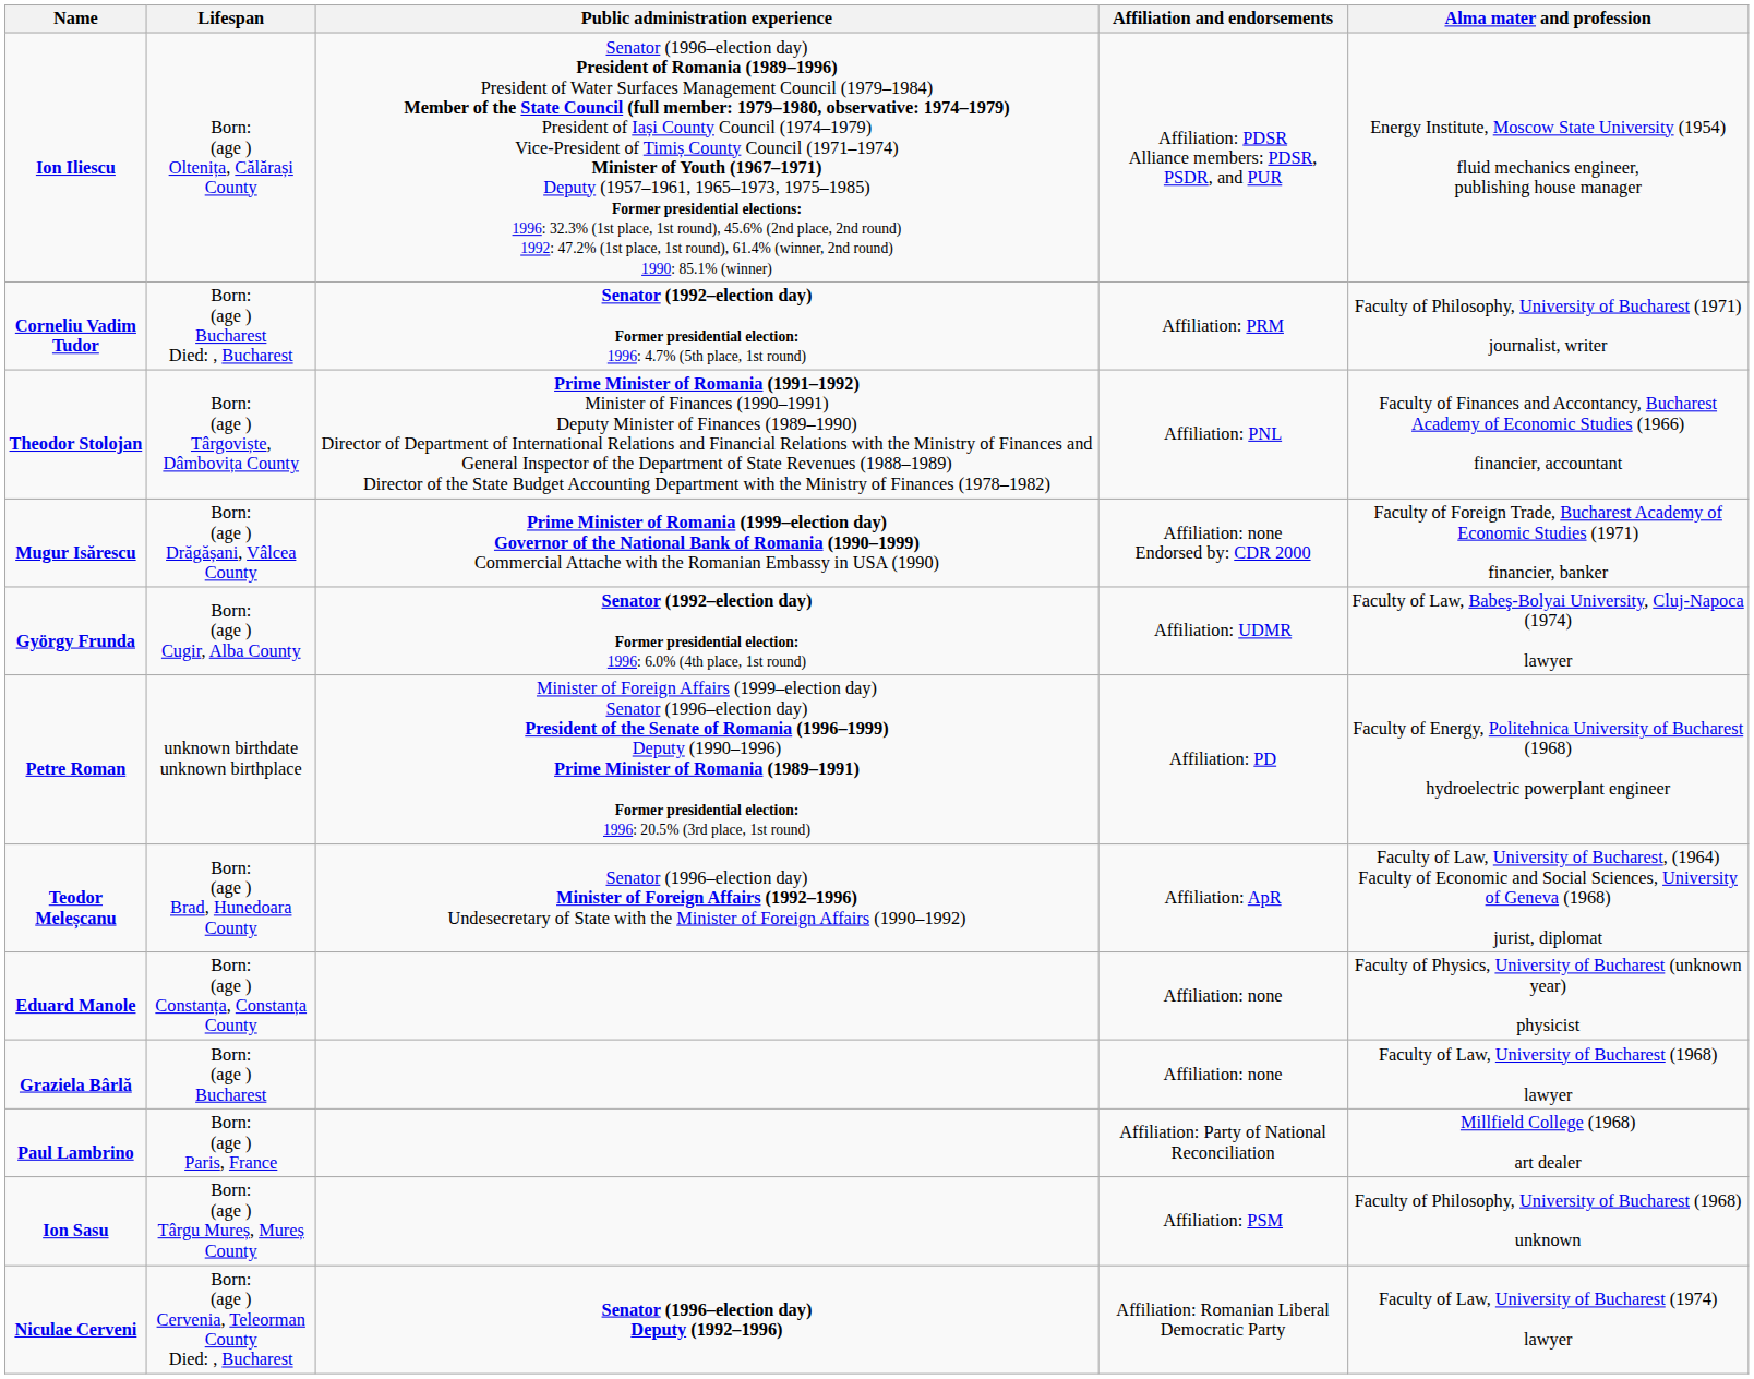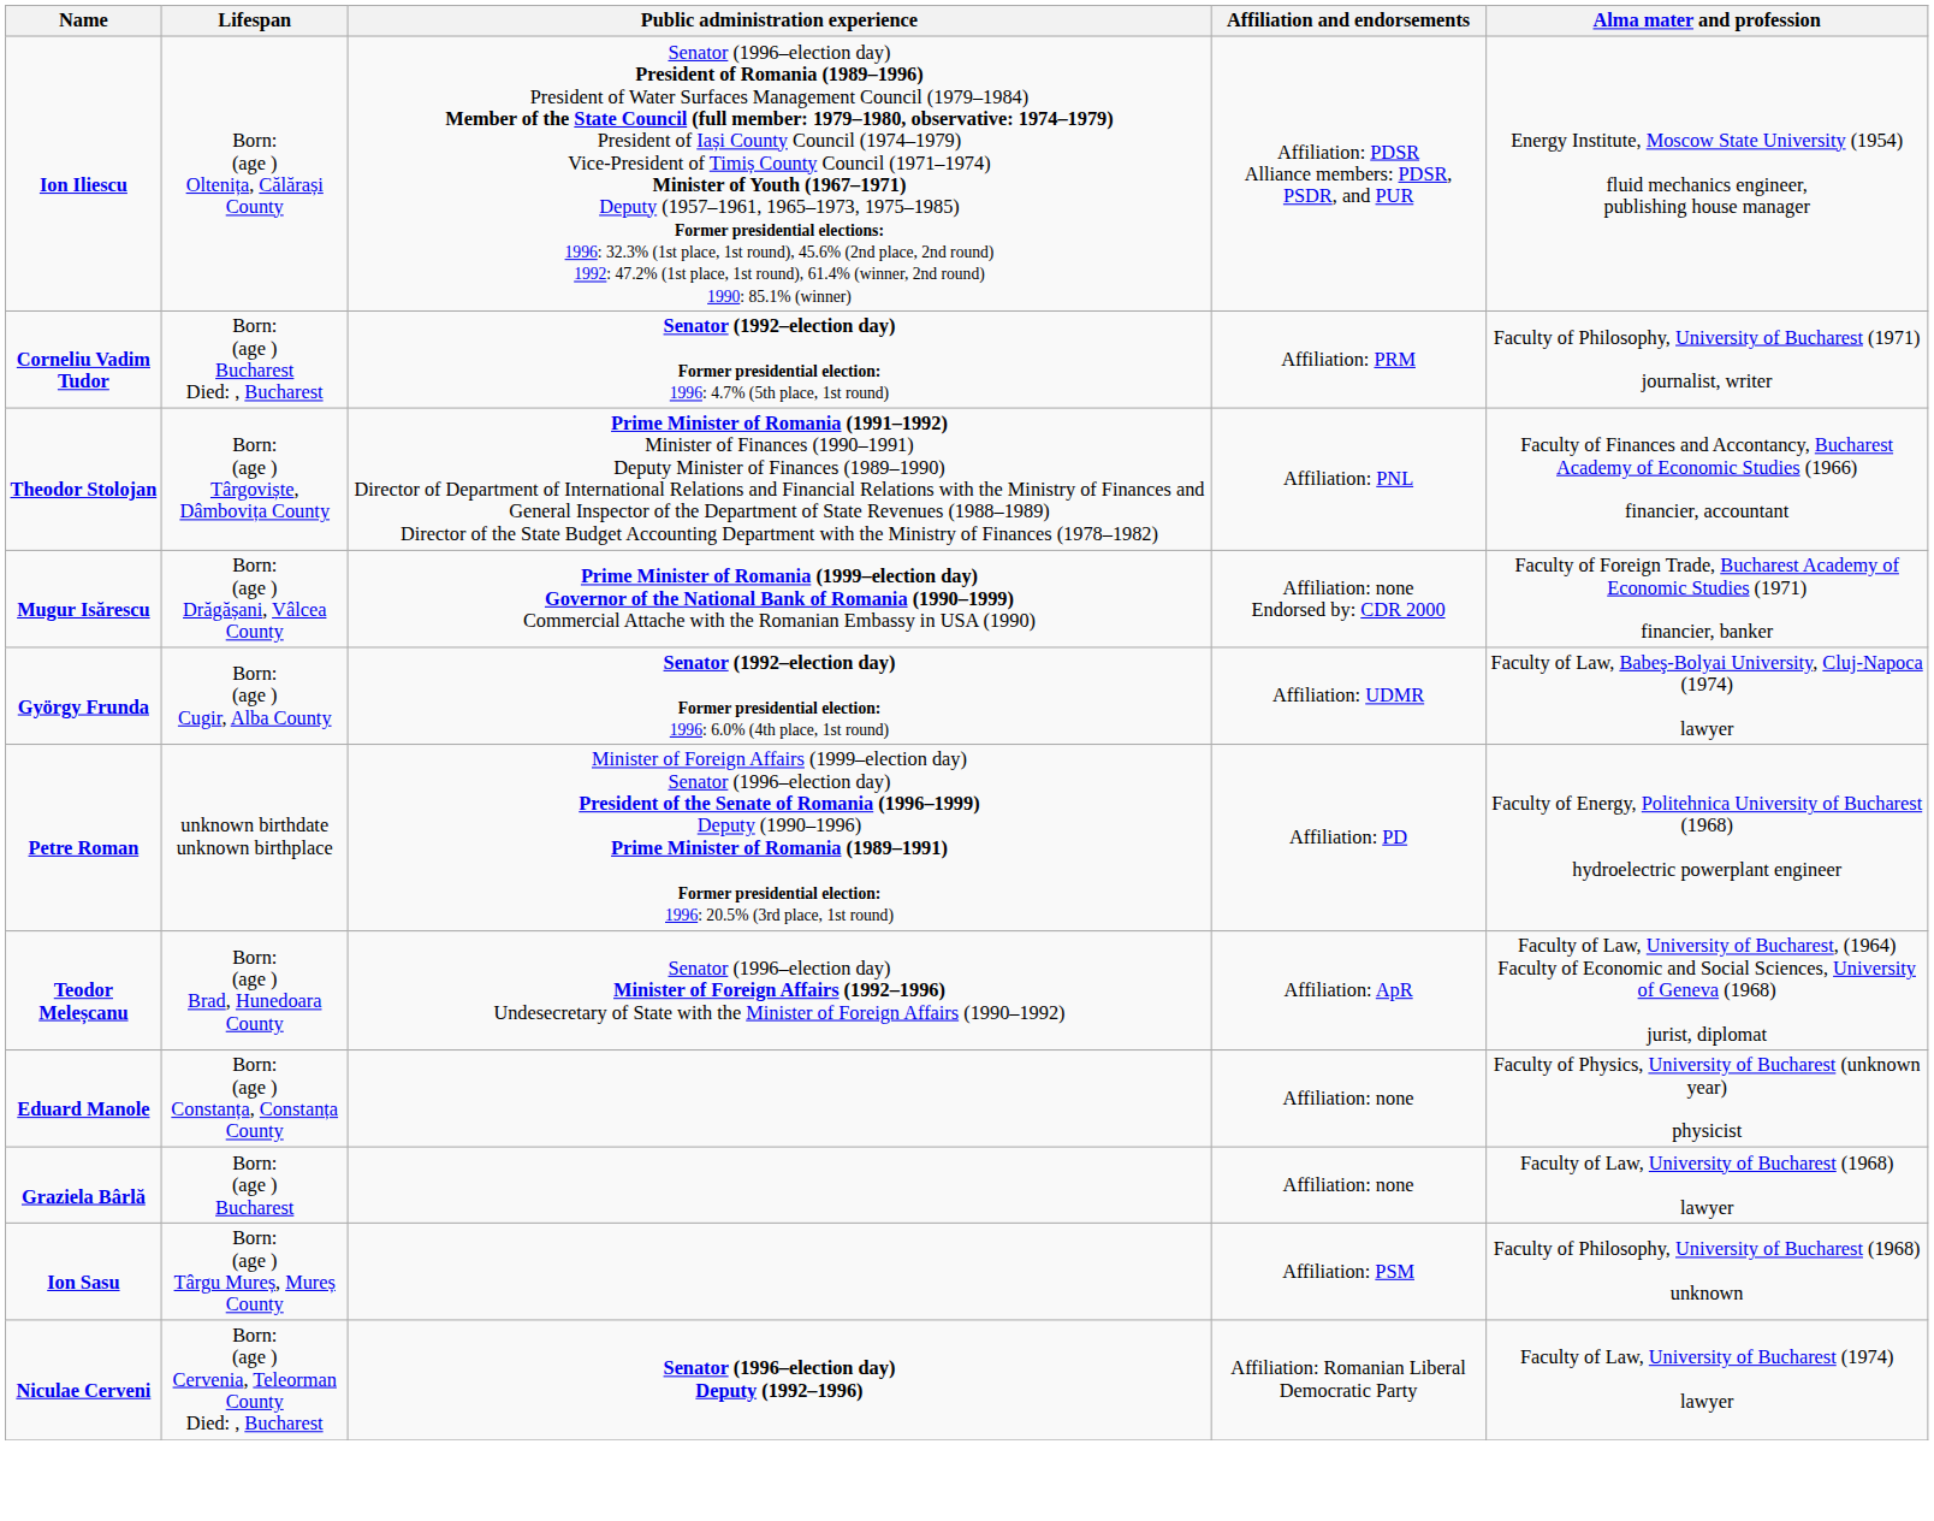 <table class="wikitable sortable"  style="text-align:center;">
 <tr>
 <th>Name</th>
 <th>Lifespan</th>
 <th class="unsortable">Public administration experience</th>
 <th>Affiliation and endorsements</th>
 <th class="unsortable"><a href='#'>Alma mater</a> and profession</th>
 </tr>
 <tr>
 <td><br><strong><a href='#'>Ion Iliescu</a></strong></td>
 <td>Born: <br>(age )<br><a href='#'>Oltenița</a>, <a href='#'>Călărași County</a></td>
 <td><a href='#'>Senator</a> (1996–election day)<br><strong>President of Romania (1989–1996)</strong><br>President of Water Surfaces Management Council (1979–1984)<br><strong>Member of the <a href='#'>State Council</a> (full member: 1979–1980, observative: 1974–1979)</strong><br>President of <a href='#'>Iași County</a> Council (1974–1979)<br>Vice-President of <a href='#'>Timiș County</a> Council (1971–1974)<br><strong>Minister of Youth (1967–1971)</strong><br><a href='#'>Deputy</a> (1957–1961, 1965–1973, 1975–1985)<br><small><strong>Former presidential elections:</strong><br><a href='#'>1996</a>: 32.3% (1st place, 1st round), 45.6% (2nd place, 2nd round)<br><a href='#'>1992</a>: 47.2% (1st place, 1st round), 61.4% (winner, 2nd round)<br><a href='#'>1990</a>: 85.1% (winner)</small></td>
 <td>Affiliation: <a href='#'>PDSR</a><br>Alliance members: <a href='#'>PDSR</a>, <a href='#'>PSDR</a>, and <a href='#'>PUR</a></td>
 <td>Energy Institute, <a href='#'>Moscow State University</a> (1954)<br><br>fluid mechanics engineer,<br>publishing house manager</td>
 </tr>
 <tr>
 <td><br><strong><a href='#'>Corneliu Vadim Tudor</a></strong></td>
 <td>Born: <br>(age )<br><a href='#'>Bucharest</a><br>Died: , <a href='#'>Bucharest</a></td>
 <td><strong><a href='#'>Senator</a> (1992–election day)</strong><br><br><small><strong>Former presidential election:</strong><br><a href='#'>1996</a>: 4.7% (5th place, 1st round)</small></td>
 <td>Affiliation: <a href='#'>PRM</a></td>
 <td>Faculty of Philosophy, <a href='#'>University of Bucharest</a> (1971)<br><br>journalist, writer</td>
 </tr>
 <tr>
 <td><br><strong><a href='#'>Theodor Stolojan</a></strong></td>
 <td>Born: <br>(age )<br><a href='#'>Târgoviște</a>, <a href='#'>Dâmbovița County</a></td>
 <td><strong><a href='#'>Prime Minister of Romania</a> (1991–1992)</strong><br>Minister of Finances (1990–1991)<br>Deputy Minister of Finances (1989–1990)<br>Director of Department of International Relations and Financial Relations with the Ministry of Finances and General Inspector of the Department of State Revenues (1988–1989)<br>Director of the State Budget Accounting Department with the Ministry of Finances (1978–1982)</td>
 <td>Affiliation: <a href='#'>PNL</a></td>
 <td>Faculty of Finances and Accontancy, <a href='#'>Bucharest Academy of Economic Studies</a> (1966)<br><br>financier, accountant</td>
 </tr>
 <tr>
 <td><br><strong><a href='#'>Mugur Isărescu</a></strong></td>
 <td>Born: <br>(age )<br><a href='#'>Drăgășani</a>, <a href='#'>Vâlcea County</a></td>
 <td><strong><a href='#'>Prime Minister of Romania</a> (1999–election day)</strong><br><strong><a href='#'>Governor of the National Bank of Romania</a> (1990–1999)</strong><br>Commercial Attache with the Romanian Embassy in USA (1990)</td>
 <td>Affiliation: none<br>Endorsed by: <a href='#'>CDR 2000</a></td>
 <td>Faculty of Foreign Trade, <a href='#'>Bucharest Academy of Economic Studies</a> (1971)<br><br>financier, banker</td>
 </tr>
 <tr>
 <td><br><strong><a href='#'>György Frunda</a></strong></td>
 <td>Born: <br>(age )<br><a href='#'>Cugir</a>, <a href='#'>Alba County</a></td>
 <td><strong><a href='#'>Senator</a> (1992–election day)</strong><br><br><small><strong>Former presidential election:</strong><br><a href='#'>1996</a>: 6.0% (4th place, 1st round)</small></td>
 <td>Affiliation: <a href='#'>UDMR</a></td>
 <td>Faculty of Law, <a href='#'>Babeş-Bolyai University</a>, <a href='#'>Cluj-Napoca</a> (1974)<br><br>lawyer</td>
 </tr>
 <tr>
 <td><br><strong><a href='#'>Petre Roman</a></strong></td>
 <td>unknown birthdate<br>unknown birthplace</td>
 <td><a href='#'>Minister of Foreign Affairs</a> (1999–election day)<br><a href='#'>Senator</a> (1996–election day)<br><strong><a href='#'>President of the Senate of Romania</a> (1996–1999)</strong><br><a href='#'>Deputy</a> (1990–1996)<br><strong><a href='#'>Prime Minister of Romania</a> (1989–1991)</strong><br><br><small><strong>Former presidential election:</strong><br><a href='#'>1996</a>: 20.5% (3rd place, 1st round)</small></td>
 <td>Affiliation: <a href='#'>PD</a></td>
 <td>Faculty of Energy, <a href='#'>Politehnica University of Bucharest</a> (1968)<br><br>hydroelectric powerplant engineer</td>
 </tr>
 <tr>
 <td><br><strong><a href='#'>Teodor Meleșcanu</a></strong></td>
 <td>Born: <br>(age )<br><a href='#'>Brad</a>, <a href='#'>Hunedoara County</a></td>
 <td><a href='#'>Senator</a> (1996–election day)<br><strong><a href='#'>Minister of Foreign Affairs</a> (1992–1996)</strong><br>Undesecretary of State with the <a href='#'>Minister of Foreign Affairs</a> (1990–1992)</td>
 <td>Affiliation: <a href='#'>ApR</a></td>
 <td>Faculty of Law, <a href='#'>University of Bucharest</a>, (1964)<br>Faculty of Economic and Social Sciences, <a href='#'>University of Geneva</a> (1968)<br><br>jurist, diplomat</td>
 </tr>
 <tr>
 <td><br><strong><a href='#'>Eduard Manole</a></strong></td>
 <td>Born: <br>(age )<br><a href='#'>Constanța</a>, <a href='#'>Constanța County</a></td>
 <td></td>
 <td>Affiliation: none</td>
 <td>Faculty of Physics, <a href='#'>University of Bucharest</a> (unknown year)<br><br>physicist</td>
 </tr>
 <tr>
 <td><br><strong><a href='#'>Graziela Bârlă</a></strong></td>
 <td>Born: <br>(age )<br><a href='#'>Bucharest</a></td>
 <td></td>
 <td>Affiliation: none</td>
 <td>Faculty of Law, <a href='#'>University of Bucharest</a> (1968)<br><br>lawyer</td>
 </tr>
 <tr>
-<td><br><strong><a href='#'>Paul Lambrino</a></strong></td>
-<td>Born: <br>(age )<br><a href='#'>Paris</a>, <a href='#'>France</a></td>
-<td></td>
-<td>Affiliation: Party of National Reconciliation</td>
-<td><a href='#'>Millfield College</a> (1968)<br><br>art dealer</td>
-</tr>
-<tr>
 <td><br><strong><a href='#'>Ion Sasu</a></strong></td>
 <td>Born: <br>(age )<br><a href='#'>Târgu Mureș</a>, <a href='#'>Mureș County</a></td>
 <td></td>
 <td>Affiliation: <a href='#'>PSM</a></td>
 <td>Faculty of Philosophy, <a href='#'>University of Bucharest</a> (1968)<br><br>unknown</td>
 </tr>
 <tr>
 <td><br><strong><a href='#'>Niculae Cerveni</a></strong></td>
 <td>Born: <br>(age )<br><a href='#'>Cervenia</a>, <a href='#'>Teleorman County</a><br>Died: , <a href='#'>Bucharest</a></td>
 <td><strong><a href='#'>Senator</a> (1996–election day)</strong><br><strong><a href='#'>Deputy</a> (1992–1996)</strong></td>
 <td>Affiliation: Romanian Liberal Democratic Party</td>
 <td>Faculty of Law, <a href='#'>University of Bucharest</a> (1974)<br><br>lawyer</td>
 </tr>
 </table>
